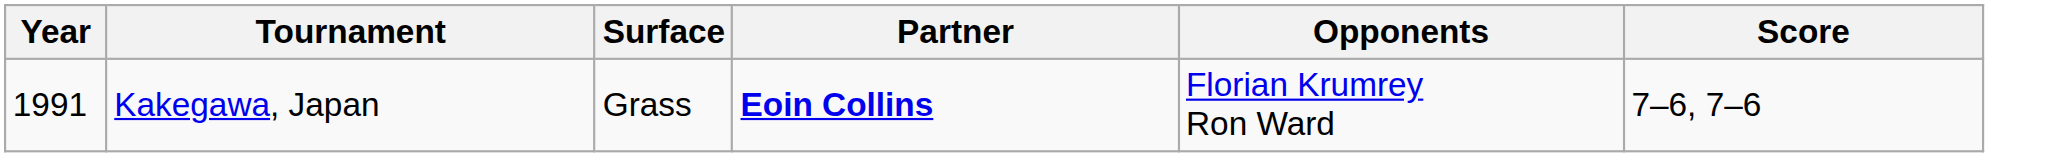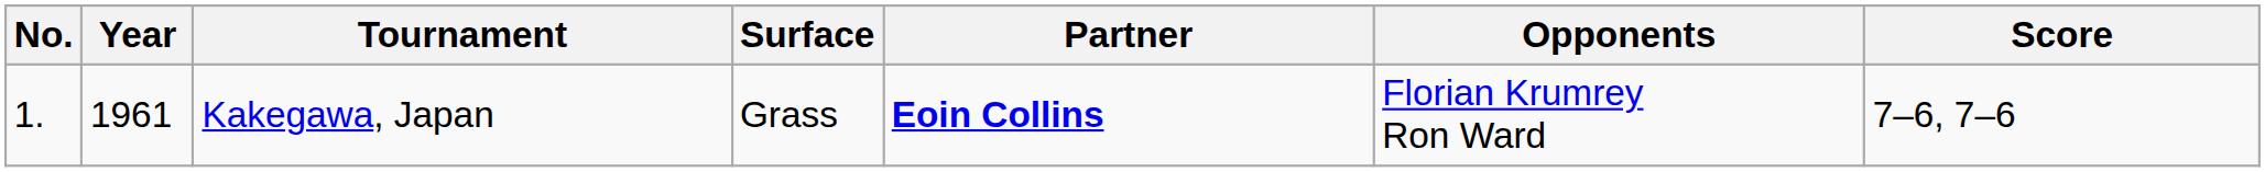 <table class="sortable wikitable" style=font-size:97%>
 <tr>
+<th style="width:20px" class="unsortable">No.</th>
 <th style="width:40px">Year</th>
 <th style="width:220px">Tournament</th>
 <th style="width:50px">Surface</th>
 <th style="width:200px">Partner</th>
 <th style="width:200px">Opponents</th>
 <th style="width:160px" class="unsortable">Score</th>
 </tr>
 <tr>
-<td>1991</td>
+<td>1.</td>
+<td>1961</td>
 <td><a href='#'>Kakegawa</a>, Japan</td>
 <td>Grass</td>
 <td><strong> <a href='#'>Eoin Collins</a></strong></td>
 <td> <a href='#'>Florian Krumrey</a><br> Ron Ward</td>
 <td>7–6, 7–6</td>
 </tr>
 </table>
